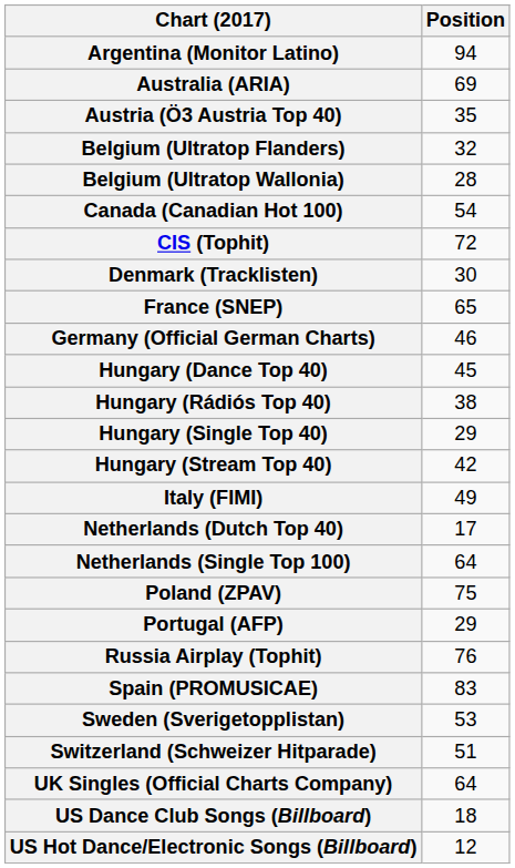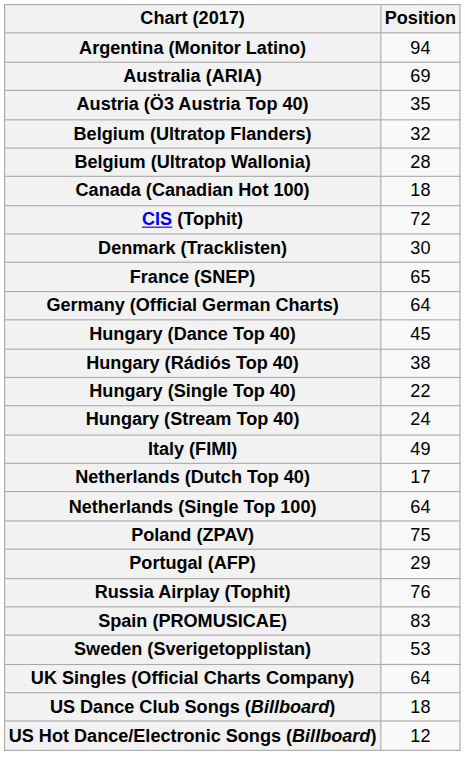 <table class="wikitable plainrowheaders sortable" style="text-align:center">
 <tr>
 <th scope="col">Chart (2017)</th>
 <th scope="col">Position</th>
 </tr>
 <tr>
 <th scope="row">Argentina (Monitor Latino)</th>
 <td>94</td>
 </tr>
 <tr>
 <th scope="row">Australia (ARIA)</th>
 <td>69</td>
 </tr>
 <tr>
 <th scope="row">Austria (Ö3 Austria Top 40)</th>
 <td>35</td>
 </tr>
 <tr>
 <th scope="row">Belgium (Ultratop Flanders)</th>
 <td>32</td>
 </tr>
 <tr>
 <th scope="row">Belgium (Ultratop Wallonia)</th>
 <td>28</td>
 </tr>
 <tr>
 <th scope="row">Canada (Canadian Hot 100)</th>
-<td>54</td>
+<td>18</td>
 </tr>
 <tr>
 <th scope="row"><a href='#'>CIS</a> (Tophit)</th>
 <td style="text-align:center;">72</td>
 </tr>
 <tr>
 <th scope="row">Denmark (Tracklisten)</th>
 <td>30</td>
 </tr>
 <tr>
 <th scope="row">France (SNEP)</th>
 <td>65</td>
 </tr>
 <tr>
 <th scope="row">Germany (Official German Charts)</th>
-<td>46</td>
+<td>64</td>
 </tr>
 <tr>
 <th scope="row">Hungary (Dance Top 40)</th>
 <td>45</td>
 </tr>
 <tr>
 <th scope="row">Hungary (Rádiós Top 40)</th>
 <td>38</td>
 </tr>
 <tr>
 <th scope="row">Hungary (Single Top 40)</th>
-<td>29</td>
+<td>22</td>
 </tr>
 <tr>
 <th scope="row">Hungary (Stream Top 40)</th>
-<td>42</td>
+<td>24</td>
 </tr>
 <tr>
 <th scope="row">Italy (FIMI)</th>
 <td>49</td>
 </tr>
 <tr>
 <th scope="row">Netherlands (Dutch Top 40)</th>
 <td>17</td>
 </tr>
 <tr>
 <th scope="row">Netherlands (Single Top 100)</th>
 <td>64</td>
 </tr>
 <tr>
 <th scope="row">Poland (ZPAV)</th>
 <td>75</td>
 </tr>
 <tr>
 <th scope="row">Portugal (AFP)</th>
 <td>29</td>
 </tr>
 <tr>
 <th scope="row">Russia Airplay (Tophit)</th>
 <td style="text-align:center;">76</td>
 </tr>
 <tr>
 <th scope="row">Spain (PROMUSICAE)</th>
 <td>83</td>
 </tr>
 <tr>
 <th scope="row">Sweden (Sverigetopplistan)</th>
 <td>53</td>
 </tr>
 <tr>
-<th scope="row">Switzerland (Schweizer Hitparade)</th>
-<td>51</td>
-</tr>
-<tr>
 <th scope="row">UK Singles (Official Charts Company)</th>
 <td>64</td>
 </tr>
 <tr>
 <th scope="row">US Dance Club Songs (<em>Billboard</em>)</th>
 <td>18</td>
 </tr>
 <tr>
 <th scope="row">US Hot Dance/Electronic Songs (<em>Billboard</em>)</th>
 <td>12</td>
 </tr>
 </table>
